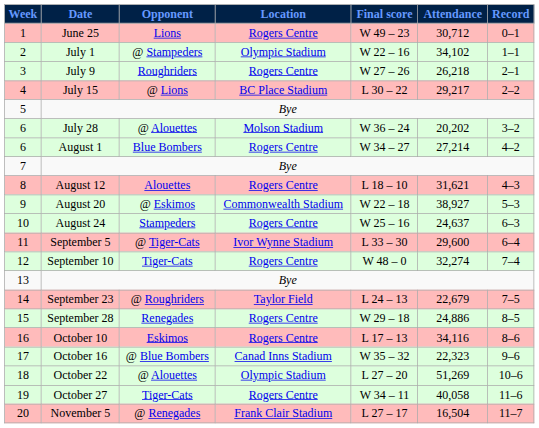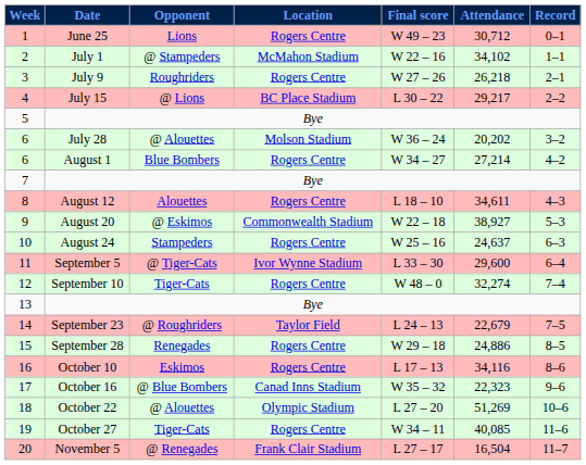 <table class="wikitable sortable" width="80%">
 <tr align="center"  style="background:#002147;color:#6699FF;">
 <td><strong>Week</strong></td>
 <td><strong>Date</strong></td>
 <td><strong>Opponent</strong></td>
 <td><strong>Location</strong></td>
 <td><strong>Final score</strong></td>
 <td><strong>Attendance</strong></td>
 <td><strong>Record</strong></td>
 </tr>
 <tr align="center" bgcolor="#ffbbbb">
 <td>1</td>
 <td>June 25</td>
 <td><a href='#'>Lions</a></td>
 <td><a href='#'>Rogers Centre</a></td>
 <td>W 49 – 23</td>
 <td>30,712</td>
 <td>0–1</td>
 </tr>
 <tr align="center" bgcolor="#ddffdd">
 <td>2</td>
 <td>July 1</td>
 <td>@ <a href='#'>Stampeders</a></td>
-<td><a href='#'>Olympic Stadium</a></td>
+<td><a href='#'>McMahon Stadium</a></td>
 <td>W 22 – 16</td>
 <td>34,102</td>
 <td>1–1</td>
 </tr>
 <tr align="center" bgcolor="#ddffdd">
 <td>3</td>
 <td>July 9</td>
 <td><a href='#'>Roughriders</a></td>
 <td><a href='#'>Rogers Centre</a></td>
 <td>W 27 – 26</td>
 <td>26,218</td>
 <td>2–1</td>
 </tr>
 <tr align="center" bgcolor="#ffbbbb">
 <td>4</td>
 <td>July 15</td>
 <td>@ <a href='#'>Lions</a></td>
 <td><a href='#'>BC Place Stadium</a></td>
 <td>L 30 – 22</td>
 <td>29,217</td>
 <td>2–2</td>
 </tr>
 <tr align="center">
 <td>5</td>
 <td colSpan=56 align="center"><em>Bye</em></td>
 </tr>
 <tr align="center" bgcolor="#ddffdd">
 <td>6</td>
 <td>July 28</td>
 <td>@ <a href='#'>Alouettes</a></td>
 <td><a href='#'>Molson Stadium</a></td>
 <td>W 36 – 24</td>
 <td>20,202</td>
 <td>3–2</td>
 </tr>
 <tr align="center" bgcolor="#ddffdd">
 <td>6</td>
 <td>August 1</td>
 <td><a href='#'>Blue Bombers</a></td>
 <td><a href='#'>Rogers Centre</a></td>
 <td>W 34 – 27</td>
 <td>27,214</td>
 <td>4–2</td>
 </tr>
 <tr align="center">
 <td>7</td>
 <td colSpan=56 align="center"><em>Bye</em></td>
 </tr>
 <tr align="center" bgcolor="#ffbbbb">
 <td>8</td>
 <td>August 12</td>
 <td><a href='#'>Alouettes</a></td>
 <td><a href='#'>Rogers Centre</a></td>
 <td>L 18 – 10</td>
-<td>31,621</td>
+<td>34,611</td>
 <td>4–3</td>
 </tr>
 <tr align="center" bgcolor="#ddffdd">
 <td>9</td>
 <td>August 20</td>
 <td>@ <a href='#'>Eskimos</a></td>
 <td><a href='#'>Commonwealth Stadium</a></td>
 <td>W 22 – 18</td>
 <td>38,927</td>
 <td>5–3</td>
 </tr>
 <tr align="center" bgcolor="#ddffdd">
 <td>10</td>
 <td>August 24</td>
 <td><a href='#'>Stampeders</a></td>
 <td><a href='#'>Rogers Centre</a></td>
 <td>W 25 – 16</td>
 <td>24,637</td>
 <td>6–3</td>
 </tr>
 <tr align="center" bgcolor="#ffbbbb">
 <td>11</td>
 <td>September 5</td>
 <td>@ <a href='#'>Tiger-Cats</a></td>
 <td><a href='#'>Ivor Wynne Stadium</a></td>
 <td>L 33 – 30</td>
 <td>29,600</td>
 <td>6–4</td>
 </tr>
 <tr align="center" bgcolor="#ddffdd">
 <td>12</td>
 <td>September 10</td>
 <td><a href='#'>Tiger-Cats</a></td>
 <td><a href='#'>Rogers Centre</a></td>
 <td>W 48 – 0</td>
 <td>32,274</td>
 <td>7–4</td>
 </tr>
 <tr align="center">
 <td>13</td>
 <td colSpan=56 align="center"><em>Bye</em></td>
 </tr>
 <tr align="center" bgcolor="#ffbbbb">
 <td>14</td>
 <td>September 23</td>
 <td>@ <a href='#'>Roughriders</a></td>
 <td><a href='#'>Taylor Field</a></td>
 <td>L 24 – 13</td>
 <td>22,679</td>
 <td>7–5</td>
 </tr>
 <tr align="center" bgcolor="#ddffdd">
 <td>15</td>
 <td>September 28</td>
 <td><a href='#'>Renegades</a></td>
 <td><a href='#'>Rogers Centre</a></td>
 <td>W 29 – 18</td>
 <td>24,886</td>
 <td>8–5</td>
 </tr>
 <tr align="center" bgcolor="#ffbbbb">
 <td>16</td>
 <td>October 10</td>
 <td><a href='#'>Eskimos</a></td>
 <td><a href='#'>Rogers Centre</a></td>
 <td>L 17 – 13</td>
 <td>34,116</td>
 <td>8–6</td>
 </tr>
 <tr align="center" bgcolor="#ddffdd">
 <td>17</td>
 <td>October 16</td>
 <td>@ <a href='#'>Blue Bombers</a></td>
 <td><a href='#'>Canad Inns Stadium</a></td>
 <td>W 35 – 32</td>
 <td>22,323</td>
 <td>9–6</td>
 </tr>
 <tr align="center" bgcolor="#ddffdd">
 <td>18</td>
 <td>October 22</td>
 <td>@ <a href='#'>Alouettes</a></td>
 <td><a href='#'>Olympic Stadium</a></td>
 <td>L 27 – 20</td>
 <td>51,269</td>
 <td>10–6</td>
 </tr>
 <tr align="center" bgcolor="#ddffdd">
 <td>19</td>
 <td>October 27</td>
 <td><a href='#'>Tiger-Cats</a></td>
 <td><a href='#'>Rogers Centre</a></td>
 <td>W 34 – 11</td>
-<td>40,058</td>
+<td>40,085</td>
 <td>11–6</td>
 </tr>
 <tr align="center" bgcolor="#ffbbbb">
 <td>20</td>
 <td>November 5</td>
 <td>@ <a href='#'>Renegades</a></td>
 <td><a href='#'>Frank Clair Stadium</a></td>
 <td>L 27 – 17</td>
 <td>16,504</td>
 <td>11–7</td>
 </tr>
 </table>
